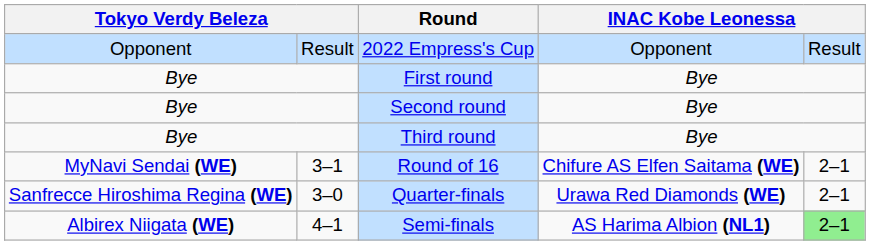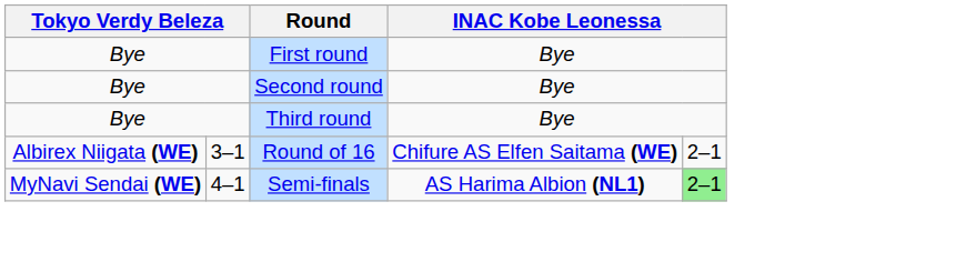 <table class="wikitable" style="text-align:center;">
 <tr>
 <th colspan="2"><strong><a href='#'>Tokyo Verdy Beleza</a></strong></th>
 <th>Round</th>
 <th colspan="2"><strong><a href='#'>INAC Kobe Leonessa</a></strong></th>
-</tr>
-<tr bgcolor="#c1e0ff">
-<td>Opponent</td>
-<td>Result</td>
-<td><a href='#'>2022 Empress's Cup</a></td>
-<td>Opponent</td>
-<td>Result</td>
 </tr>
 <tr>
 <td colspan="2" rowspan="1"><em>Bye</em></td>
 <td bgcolor="#c1e0ff"><a href='#'>First round</a></td>
 <td colspan="2" rowspan="1"><em>Bye</em></td>
 </tr>
 <tr>
 <td colspan="2" rowspan="1"><em>Bye</em></td>
 <td bgcolor="#c1e0ff"><a href='#'>Second round</a></td>
 <td colspan="2" rowspan="1"><em>Bye</em></td>
 </tr>
 <tr>
 <td colspan="2" rowspan="1"><em>Bye</em></td>
 <td bgcolor="#c1e0ff"><a href='#'>Third round</a></td>
 <td colspan="2" rowspan="1"><em>Bye</em></td>
 </tr>
 <tr>
-<td><a href='#'>MyNavi Sendai</a> <strong>(<a href='#'>WE</a>)</strong></td>
+<td><a href='#'>Albirex Niigata</a> <strong>(<a href='#'>WE</a>)</strong></td>
 <td valign="top" align="center">3–1</td>
 <td bgcolor="#c1e0ff"><a href='#'>Round of 16</a></td>
 <td><a href='#'>Chifure AS Elfen Saitama</a> <strong>(<a href='#'>WE</a>)</strong></td>
 <td valign="top" align="center">2–1</td>
 </tr>
 <tr>
-<td><a href='#'>Sanfrecce Hiroshima Regina</a> <strong>(<a href='#'>WE</a>)</strong></td>
-<td valign="top" align="center">3–0</td>
-<td bgcolor="#c1e0ff"><a href='#'>Quarter-finals</a></td>
-<td><a href='#'>Urawa Red Diamonds</a> <strong>(<a href='#'>WE</a>)</strong></td>
-<td valign="top" align="center">2–1</td>
-</tr>
-<tr>
-<td><a href='#'>Albirex Niigata</a> <strong>(<a href='#'>WE</a>)</strong></td>
+<td><a href='#'>MyNavi Sendai</a> <strong>(<a href='#'>WE</a>)</strong></td>
 <td valign="top" align="center">4–1</td>
 <td bgcolor="#c1e0ff"><a href='#'>Semi-finals</a></td>
 <td><a href='#'>AS Harima Albion</a> <strong>(<a href='#'>NL1</a>)</strong></td>
 <td valign="top" align="center" style="background: lightgreen;">2–1</td>
 </tr>
 </table>
